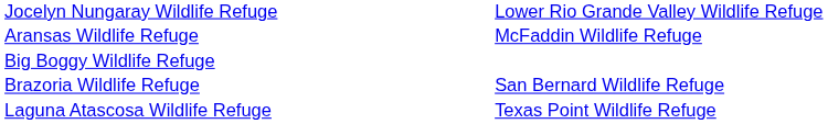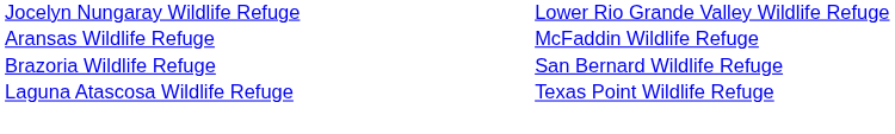 <table style="width: 60%; border: none; text-align: left;">
 <tr>
 <td><a href='#'>Jocelyn Nungaray Wildlife Refuge</a></td>
 <td><a href='#'>Lower Rio Grande Valley Wildlife Refuge</a></td>
 </tr>
 <tr>
 <td><a href='#'>Aransas Wildlife Refuge</a></td>
 <td><a href='#'>McFaddin Wildlife Refuge</a></td>
 </tr>
 <tr>
-<td><a href='#'>Big Boggy Wildlife Refuge</a></td>
-<td></td>
-</tr>
-<tr>
 <td><a href='#'>Brazoria Wildlife Refuge</a></td>
 <td><a href='#'>San Bernard Wildlife Refuge</a></td>
 </tr>
 <tr>
 <td><a href='#'>Laguna Atascosa Wildlife Refuge</a></td>
 <td><a href='#'>Texas Point Wildlife Refuge</a></td>
 </tr>
 </table>
